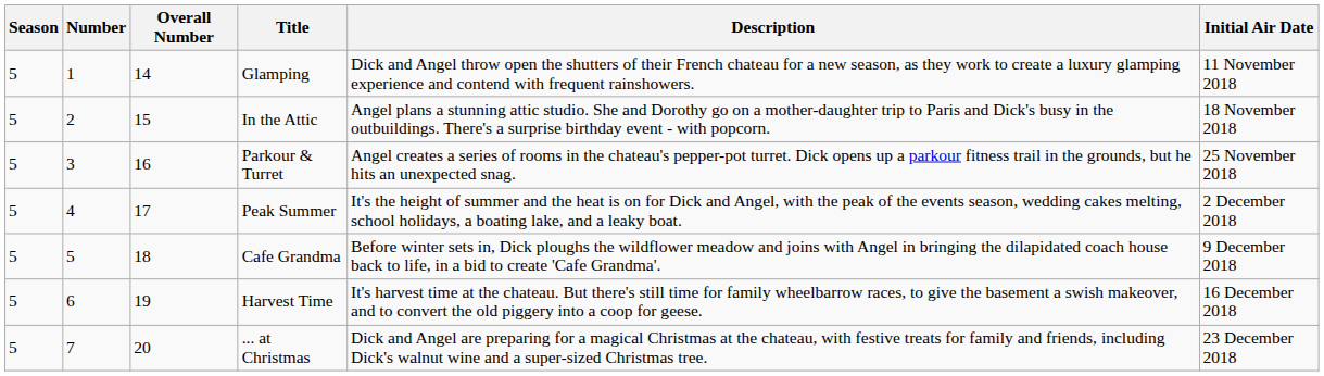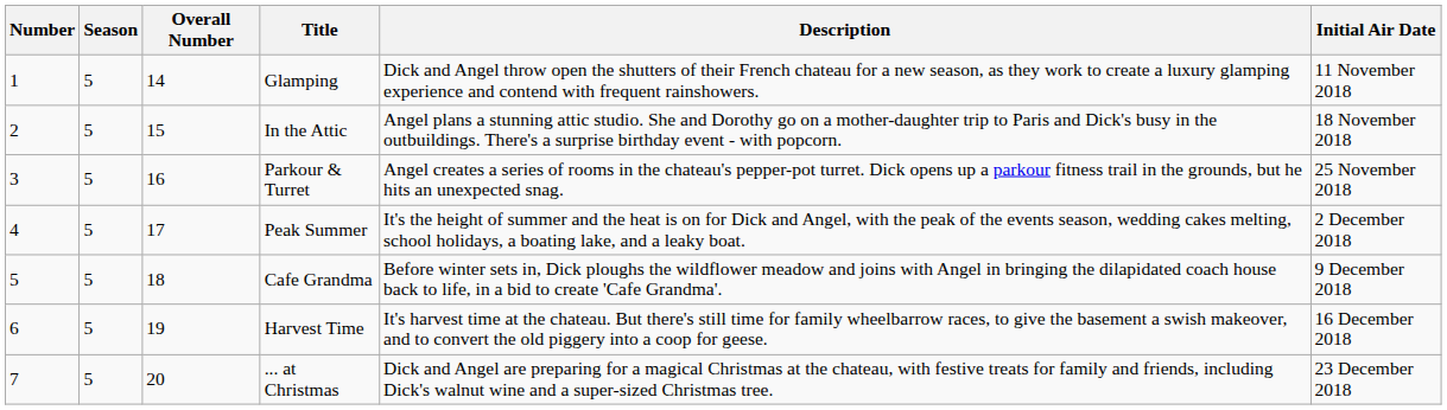 <table class="wikitable">
 <tr>
+<th>Number</th>
 <th>Season</th>
-<th>Number</th>
 <th>Overall Number</th>
 <th>Title</th>
 <th>Description</th>
 <th>Initial Air Date</th>
 </tr>
 <tr>
+<td>1</td>
 <td>5</td>
-<td>1</td>
 <td>14</td>
 <td>Glamping</td>
 <td>Dick and Angel throw open the shutters of their French chateau for a new season, as they work to create a luxury glamping experience and contend with frequent rainshowers.</td>
 <td>11 November 2018</td>
 </tr>
 <tr>
+<td>2</td>
 <td>5</td>
-<td>2</td>
 <td>15</td>
 <td>In the Attic</td>
 <td>Angel plans a stunning attic studio. She and Dorothy go on a mother-daughter trip to Paris and Dick's busy in the outbuildings. There's a surprise birthday event - with popcorn.</td>
 <td>18 November 2018</td>
 </tr>
 <tr>
+<td>3</td>
 <td>5</td>
-<td>3</td>
 <td>16</td>
 <td>Parkour & Turret</td>
 <td>Angel creates a series of rooms in the chateau's pepper-pot turret. Dick opens up a <a href='#'>parkour</a> fitness trail in the grounds, but he hits an unexpected snag.</td>
 <td>25 November 2018</td>
 </tr>
 <tr>
+<td>4</td>
 <td>5</td>
-<td>4</td>
 <td>17</td>
 <td>Peak Summer</td>
 <td>It's the height of summer and the heat is on for Dick and Angel, with the peak of the events season, wedding cakes melting, school holidays, a boating lake, and a leaky boat.</td>
 <td>2 December 2018</td>
 </tr>
 <tr>
 <td>5</td>
 <td>5</td>
 <td>18</td>
 <td>Cafe Grandma</td>
 <td>Before winter sets in, Dick ploughs the wildflower meadow and joins with Angel in bringing the dilapidated coach house back to life, in a bid to create 'Cafe Grandma'.</td>
 <td>9 December 2018</td>
 </tr>
 <tr>
+<td>6</td>
 <td>5</td>
-<td>6</td>
 <td>19</td>
 <td>Harvest Time</td>
 <td>It's harvest time at the chateau. But there's still time for family wheelbarrow races, to give the basement a swish makeover, and to convert the old piggery into a coop for geese.</td>
 <td>16 December 2018</td>
 </tr>
 <tr>
+<td>7</td>
 <td>5</td>
-<td>7</td>
 <td>20</td>
 <td>... at Christmas</td>
 <td>Dick and Angel are preparing for a magical Christmas at the chateau, with festive treats for family and friends, including Dick's walnut wine and a super-sized Christmas tree.</td>
 <td>23 December 2018</td>
 </tr>
 </table>
